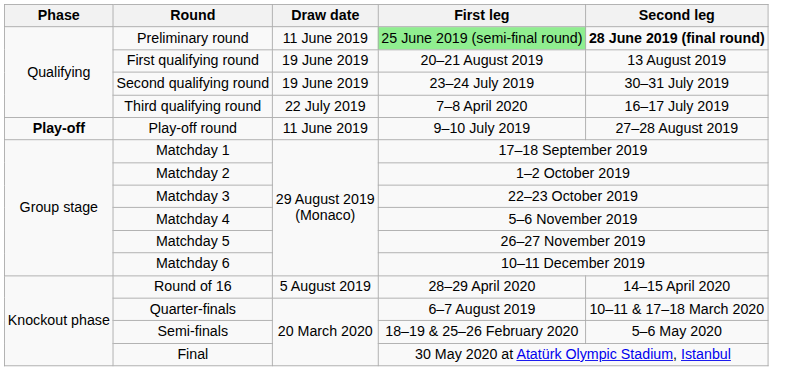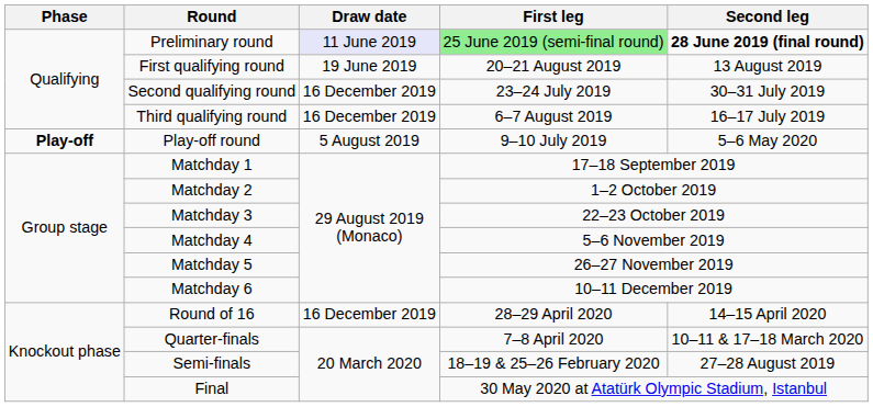 <table class="wikitable mw-collapsible mw-collapsed" style="text-align:center">
 <tr>
 <th>Phase</th>
 <th>Round</th>
 <th>Draw date</th>
 <th>First leg</th>
 <th>Second leg</th>
 </tr>
 <tr>
 <td rowspan="4">Qualifying</td>
 <td>Preliminary round</td>
-<td>11 June 2019</td>
+<td style="background: lavender;">11 June 2019</td>
 <td style="background: lightgreen;">25 June 2019 (semi-final round)</td>
 <td><strong>28 June 2019 (final round)</strong></td>
 </tr>
 <tr>
 <td>First qualifying round</td>
 <td>19 June 2019</td>
 <td>20–21 August 2019</td>
 <td>13 August 2019</td>
 </tr>
 <tr>
 <td>Second qualifying round</td>
-<td>19 June 2019</td>
+<td>16 December 2019</td>
 <td>23–24 July 2019</td>
 <td>30–31 July 2019</td>
 </tr>
 <tr>
 <td>Third qualifying round</td>
-<td>22 July 2019</td>
-<td>7–8 April 2020</td>
+<td>16 December 2019</td>
+<td>6–7 August 2019</td>
 <td>16–17 July 2019</td>
 </tr>
 <tr>
 <td><strong>Play-off</strong></td>
 <td>Play-off round</td>
-<td>11 June 2019</td>
+<td>5 August 2019</td>
 <td>9–10 July 2019</td>
-<td>27–28 August 2019</td>
+<td>5–6 May 2020</td>
 </tr>
 <tr>
 <td rowspan="6">Group stage</td>
 <td>Matchday 1</td>
 <td rowspan="6">29 August 2019<br>(Monaco)</td>
 <td colspan="2">17–18 September 2019</td>
 </tr>
 <tr>
 <td>Matchday 2</td>
 <td colspan="2">1–2 October 2019</td>
 </tr>
 <tr>
 <td>Matchday 3</td>
 <td colspan="2">22–23 October 2019</td>
 </tr>
 <tr>
 <td>Matchday 4</td>
 <td colspan="2">5–6 November 2019</td>
 </tr>
 <tr>
 <td>Matchday 5</td>
 <td colspan="2">26–27 November 2019</td>
 </tr>
 <tr>
 <td>Matchday 6</td>
 <td colspan="2">10–11 December 2019</td>
 </tr>
 <tr>
 <td rowspan="4">Knockout phase</td>
 <td>Round of 16</td>
-<td>5 August 2019</td>
+<td>16 December 2019</td>
 <td>28–29 April 2020</td>
 <td>14–15 April 2020</td>
 </tr>
 <tr>
 <td>Quarter-finals</td>
 <td rowspan="3">20 March 2020</td>
-<td>6–7 August 2019</td>
+<td>7–8 April 2020</td>
 <td>10–11 & 17–18 March 2020</td>
 </tr>
 <tr>
 <td>Semi-finals</td>
 <td>18–19 & 25–26 February 2020</td>
-<td>5–6 May 2020</td>
+<td>27–28 August 2019</td>
 </tr>
 <tr>
 <td>Final</td>
 <td colspan="2">30 May 2020 at <a href='#'>Atatürk Olympic Stadium</a>, <a href='#'>Istanbul</a></td>
 </tr>
 </table>
